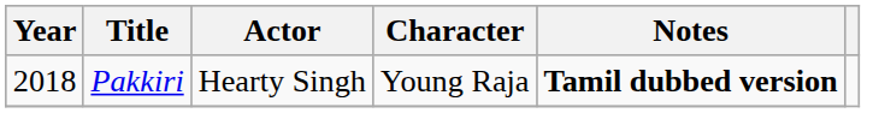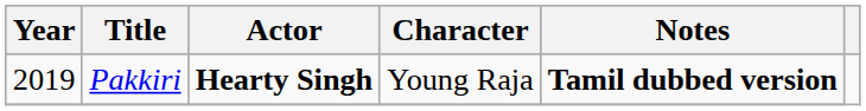 <table class="wikitable">
 <tr>
 <th>Year</th>
 <th>Title</th>
 <th>Actor</th>
 <th>Character</th>
 <th>Notes</th>
 <th class="unsortable"></th>
 </tr>
 <tr>
-<td>2018</td>
+<td>2019</td>
 <td><em><a href='#'>Pakkiri</a></em></td>
-<td>Hearty Singh</td>
+<td><strong>Hearty Singh</strong></td>
 <td>Young Raja</td>
 <td><strong>Tamil dubbed version</strong></td>
 </tr>
 <tr>
 </tr>
 </table>
